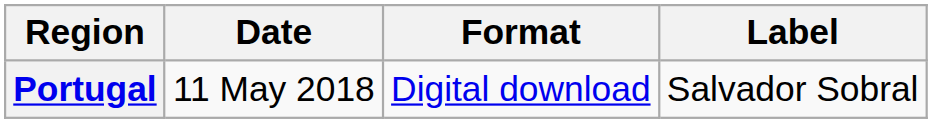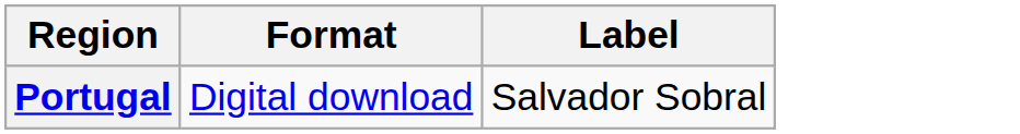 <table class="wikitable plainrowheaders" style="text-align:center">
 <tr>
 <th>Region</th>
-<th>Date</th>
 <th>Format</th>
 <th>Label</th>
 </tr>
 <tr>
 <th scope="row"><a href='#'>Portugal</a></th>
-<td>11 May 2018</td>
 <td><a href='#'>Digital download</a></td>
 <td>Salvador Sobral</td>
 </tr>
 </table>
